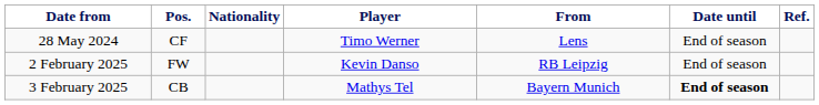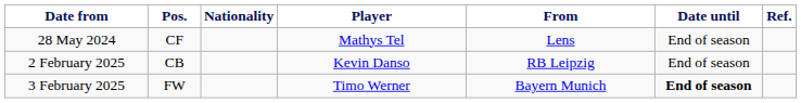 <table class="wikitable" style="text-align:center">
 <tr>
 <th style="background:#FFFFFF; color:#081159; width:150px;">Date from</th>
 <th style="background:#FFFFFF; color:#081159; width:50px;">Pos.</th>
 <th style="background:#FFFFFF; color:#081159; width:50px;">Nationality</th>
 <th style="background:#FFFFFF; color:#081159; width:200px;">Player</th>
 <th style="background:#FFFFFF; color:#081159; width:200px;">From</th>
 <th style="background:#FFFFFF; color:#081159; width:110px;">Date until</th>
 <th style="background:#FFFFFF; color:#081159; width:30px;">Ref.</th>
 </tr>
 <tr>
 <td>28 May 2024</td>
 <td>CF</td>
 <td></td>
-<td><a href='#'>Timo Werner</a></td>
+<td><a href='#'>Mathys Tel</a></td>
 <td> <a href='#'>Lens</a></td>
 <td>End of season</td>
 <td></td>
 </tr>
 <tr>
 <td>2 February 2025</td>
-<td>FW</td>
+<td>CB</td>
 <td></td>
 <td><a href='#'>Kevin Danso</a></td>
 <td> <a href='#'>RB Leipzig</a></td>
 <td>End of season</td>
 <td nowrap></td>
 </tr>
 <tr>
 <td>3 February 2025</td>
-<td>CB</td>
+<td>FW</td>
 <td></td>
-<td><a href='#'>Mathys Tel</a></td>
+<td><a href='#'>Timo Werner</a></td>
 <td> <a href='#'>Bayern Munich</a></td>
 <td><strong>End of season</strong></td>
 <td></td>
 </tr>
 </table>
